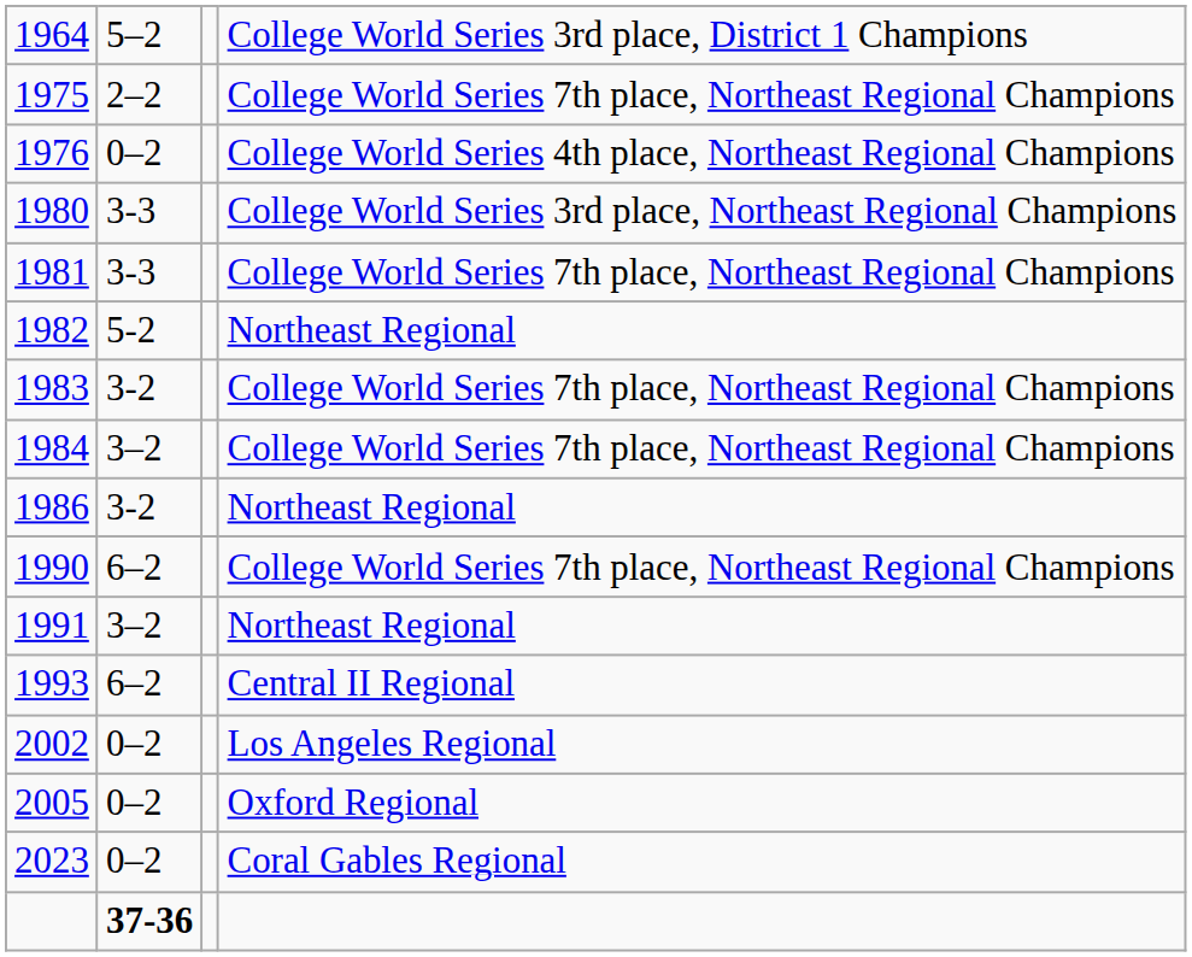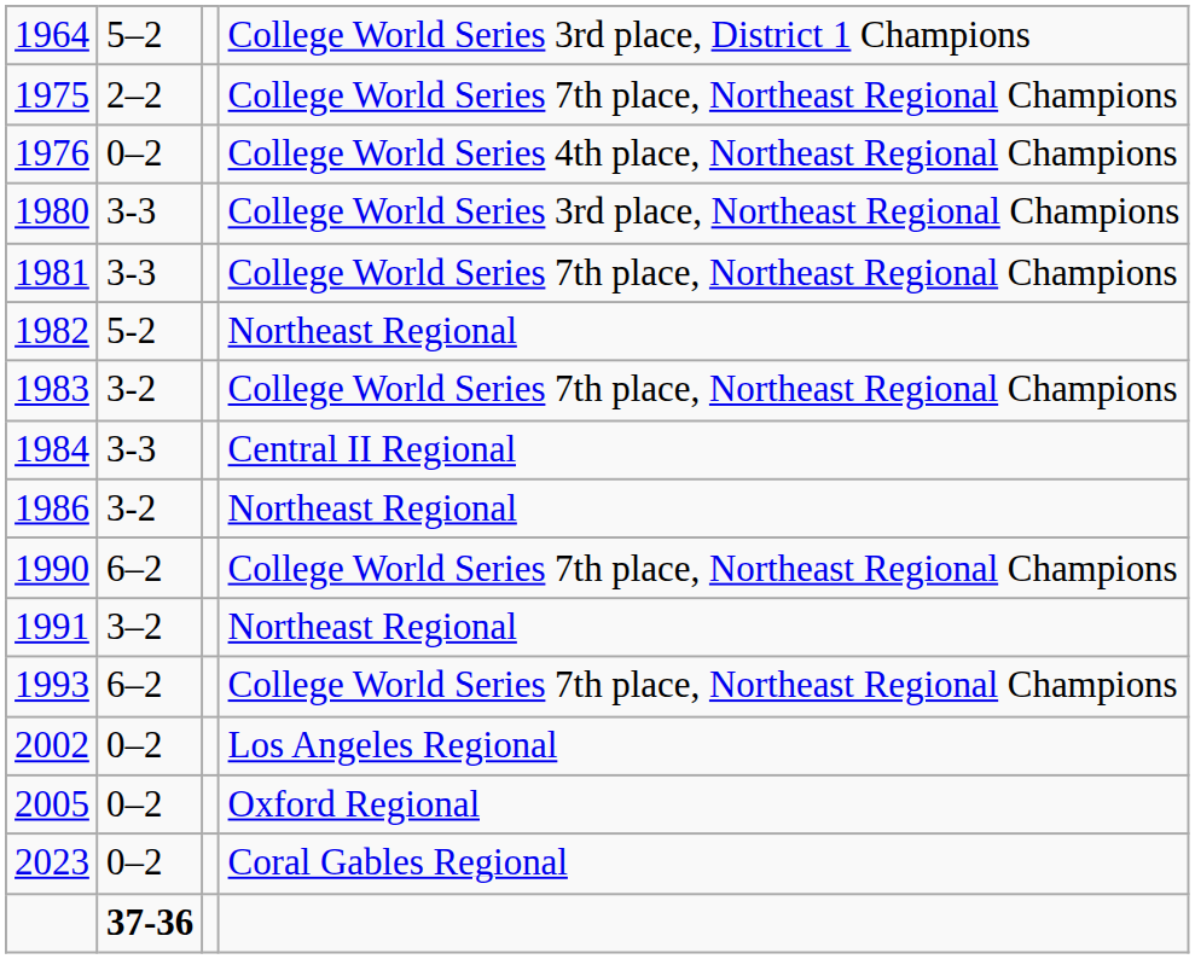 <table class="wikitable">
 <tr>
 <td><a href='#'>1964</a></td>
 <td>5–2</td>
 <td></td>
 <td><a href='#'>College World Series</a> 3rd place, <a href='#'>District 1</a> Champions</td>
 </tr>
 <tr>
 <td><a href='#'>1975</a></td>
 <td>2–2</td>
 <td></td>
 <td><a href='#'>College World Series</a> 7th place, <a href='#'>Northeast Regional</a> Champions</td>
 </tr>
 <tr>
 <td><a href='#'>1976</a></td>
 <td>0–2</td>
 <td></td>
 <td><a href='#'>College World Series</a> 4th place, <a href='#'>Northeast Regional</a> Champions</td>
 </tr>
 <tr>
 <td><a href='#'>1980</a></td>
 <td>3-3</td>
 <td></td>
 <td><a href='#'>College World Series</a> 3rd place, <a href='#'>Northeast Regional</a> Champions</td>
 </tr>
 <tr>
 <td><a href='#'>1981</a></td>
 <td>3-3</td>
 <td></td>
 <td><a href='#'>College World Series</a> 7th place, <a href='#'>Northeast Regional</a> Champions</td>
 </tr>
 <tr>
 <td><a href='#'>1982</a></td>
 <td>5-2</td>
 <td></td>
 <td><a href='#'>Northeast Regional</a></td>
 </tr>
 <tr>
 <td><a href='#'>1983</a></td>
 <td>3-2</td>
 <td></td>
 <td><a href='#'>College World Series</a> 7th place, <a href='#'>Northeast Regional</a> Champions</td>
 </tr>
 <tr>
 <td><a href='#'>1984</a></td>
-<td>3–2</td>
+<td>3-3</td>
 <td></td>
-<td><a href='#'>College World Series</a> 7th place, <a href='#'>Northeast Regional</a> Champions</td>
+<td><a href='#'>Central II Regional</a></td>
 </tr>
 <tr>
 <td><a href='#'>1986</a></td>
 <td>3-2</td>
 <td></td>
 <td><a href='#'>Northeast Regional</a></td>
 </tr>
 <tr>
 <td><a href='#'>1990</a></td>
 <td>6–2</td>
 <td></td>
 <td><a href='#'>College World Series</a> 7th place, <a href='#'>Northeast Regional</a> Champions</td>
 </tr>
 <tr>
 <td><a href='#'>1991</a></td>
 <td>3–2</td>
 <td></td>
 <td><a href='#'>Northeast Regional</a></td>
 </tr>
 <tr>
 <td><a href='#'>1993</a></td>
 <td>6–2</td>
 <td></td>
-<td><a href='#'>Central II Regional</a></td>
+<td><a href='#'>College World Series</a> 7th place, <a href='#'>Northeast Regional</a> Champions</td>
 </tr>
 <tr>
 <td><a href='#'>2002</a></td>
 <td>0–2</td>
 <td></td>
 <td><a href='#'>Los Angeles Regional</a></td>
 </tr>
 <tr>
 <td><a href='#'>2005</a></td>
 <td>0–2</td>
 <td></td>
 <td><a href='#'>Oxford Regional</a></td>
 </tr>
 <tr>
 <td><a href='#'>2023</a></td>
 <td>0–2</td>
 <td></td>
 <td><a href='#'>Coral Gables Regional</a></td>
 </tr>
 <tr>
 <td></td>
 <td><strong>37-36</strong></td>
 <td><strong></strong></td>
 <td></td>
 </tr>
 </table>
